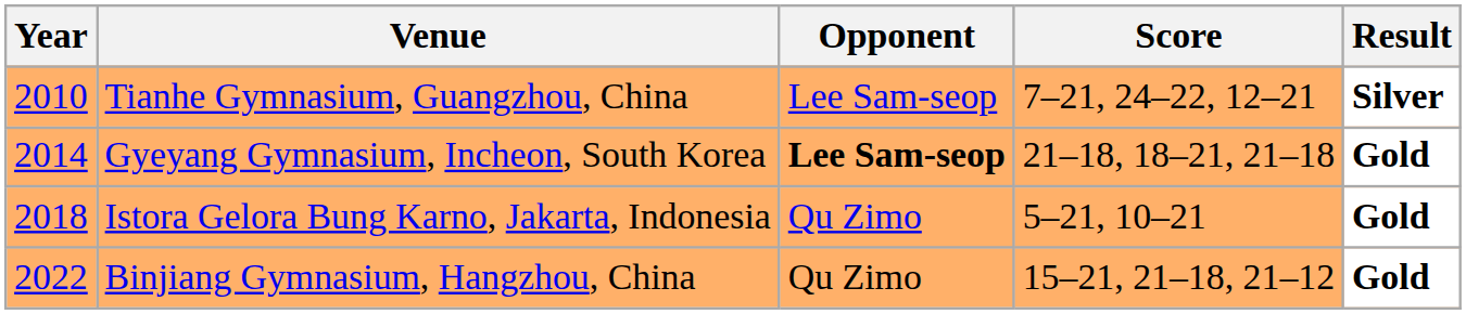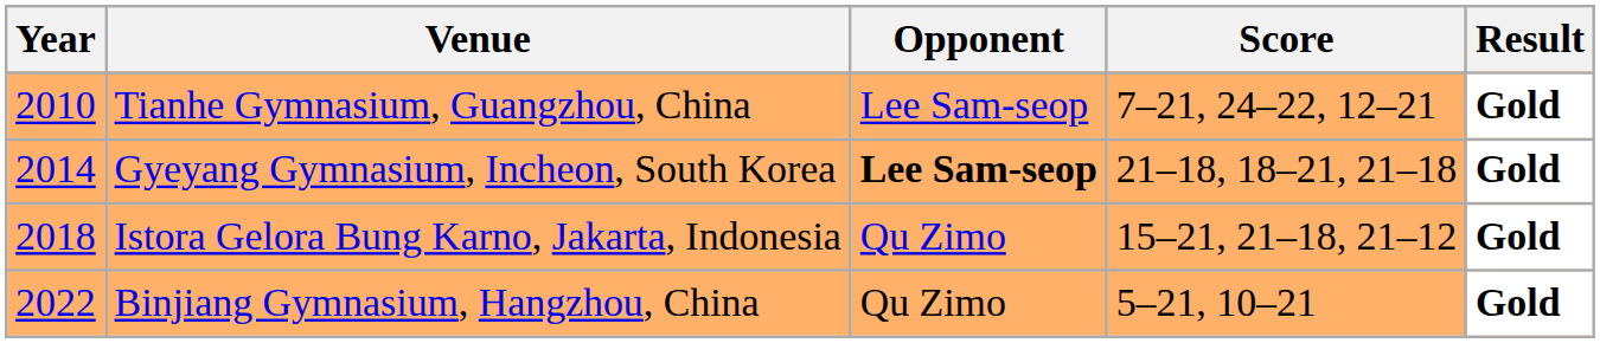 <table class="sortable wikitable" style="font-size: 90%;">
 <tr>
 <th>Year</th>
 <th>Venue</th>
 <th>Opponent</th>
 <th>Score</th>
 <th>Result</th>
 </tr>
 <tr style="background:#FFB069">
 <td align="center"><a href='#'>2010</a></td>
 <td align="left"><a href='#'>Tianhe Gymnasium</a>, <a href='#'>Guangzhou</a>, China</td>
 <td align="left"> <a href='#'>Lee Sam-seop</a></td>
 <td align="left">7–21, 24–22, 12–21</td>
-<td style="text-align:left; background:white"> <strong>Silver</strong></td>
+<td style="text-align:left; background:white"> <strong>Gold</strong></td>
 </tr>
 <tr style="background:#FFB069">
 <td align="center"><a href='#'>2014</a></td>
 <td align="left"><a href='#'>Gyeyang Gymnasium</a>, <a href='#'>Incheon</a>, South Korea</td>
 <td align="left"><strong> Lee Sam-seop</strong></td>
 <td align="left">21–18, 18–21, 21–18</td>
 <td style="text-align:left; background:white"> <strong>Gold</strong></td>
 </tr>
 <tr style="background:#FFB069">
 <td align="center"><a href='#'>2018</a></td>
 <td align="left"><a href='#'>Istora Gelora Bung Karno</a>, <a href='#'>Jakarta</a>, Indonesia</td>
 <td align="left"> <a href='#'>Qu Zimo</a></td>
-<td align="left">5–21, 10–21</td>
+<td align="left">15–21, 21–18, 21–12</td>
 <td style="text-align:left; background:white"> <strong>Gold</strong></td>
 </tr>
 <tr style="background:#FFB069">
 <td align="center"><a href='#'>2022</a></td>
 <td align="left"><a href='#'>Binjiang Gymnasium</a>, <a href='#'>Hangzhou</a>, China</td>
 <td align="left"> Qu Zimo</td>
-<td align="left">15–21, 21–18, 21–12</td>
+<td align="left">5–21, 10–21</td>
 <td style="text-align:left; background:white"> <strong>Gold</strong></td>
 </tr>
 </table>
